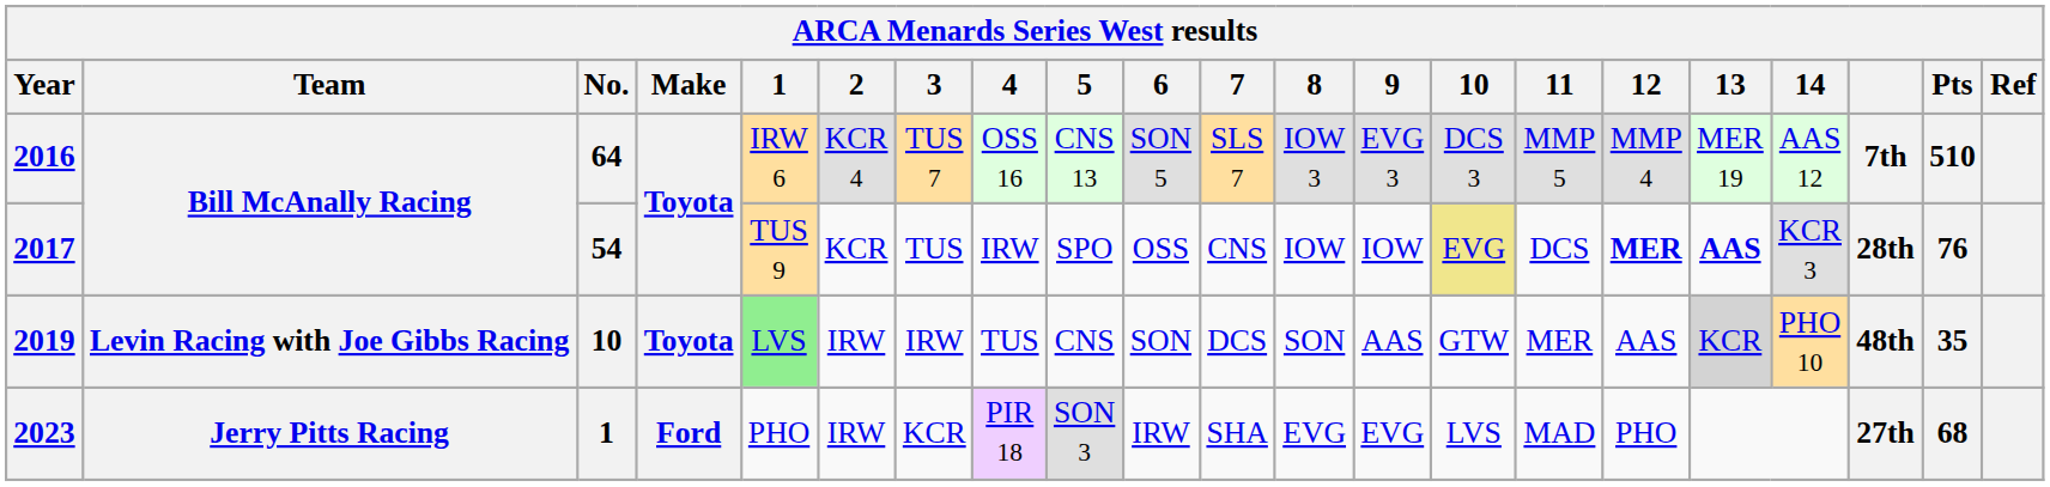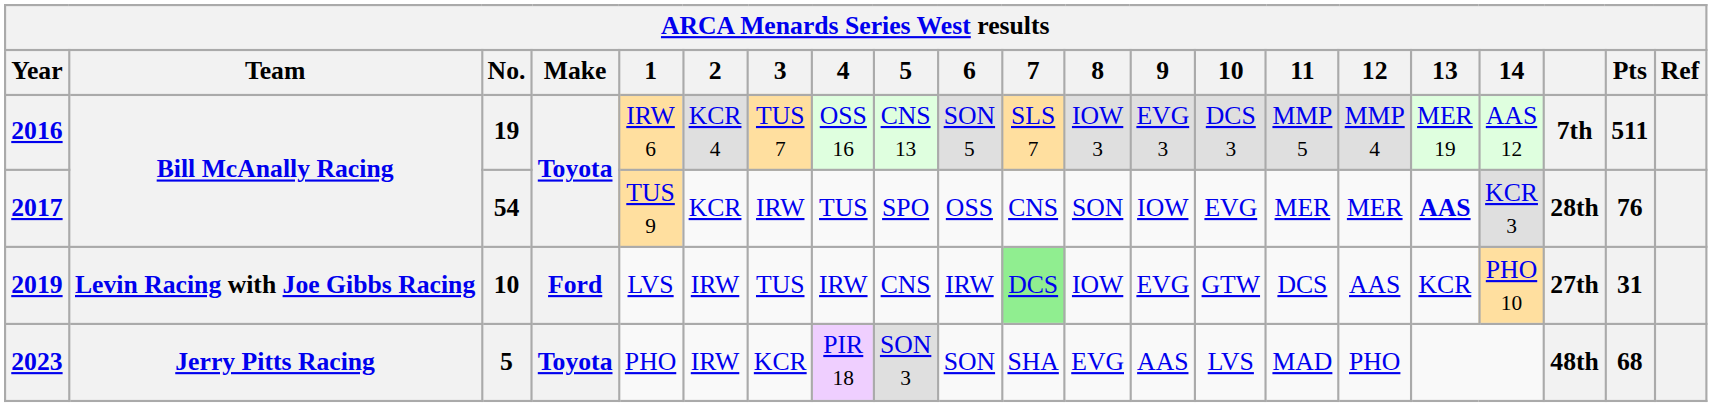 <table class="wikitable" style="text-align:center; font-size:75%">
 <tr>
 <th colspan=23><a href='#'>ARCA Menards Series West</a> results</th>
 </tr>
 <tr>
 <th>Year</th>
 <th>Team</th>
 <th>No.</th>
 <th>Make</th>
 <th>1</th>
 <th>2</th>
 <th>3</th>
 <th>4</th>
 <th>5</th>
 <th>6</th>
 <th>7</th>
 <th>8</th>
 <th>9</th>
 <th>10</th>
 <th>11</th>
 <th>12</th>
 <th>13</th>
 <th>14</th>
 <th></th>
 <th>Pts</th>
 <th>Ref</th>
 </tr>
 <tr>
 <th><a href='#'>2016</a></th>
 <th rowspan=2><a href='#'>Bill McAnally Racing</a></th>
-<th>64</th>
+<th>19</th>
 <th rowspan=2><a href='#'>Toyota</a></th>
 <td style="background:#FFDF9F;"><a href='#'>IRW</a><br><small>6</small></td>
 <td style="background:#DFDFDF;"><a href='#'>KCR</a><br><small>4</small></td>
 <td style="background:#FFDF9F;"><a href='#'>TUS</a><br><small>7</small></td>
 <td style="background:#DFFFDF;"><a href='#'>OSS</a><br><small>16</small></td>
 <td style="background:#DFFFDF;"><a href='#'>CNS</a><br><small>13</small></td>
 <td style="background:#DFDFDF;"><a href='#'>SON</a><br><small>5</small></td>
 <td style="background:#FFDF9F;"><a href='#'>SLS</a><br><small>7</small></td>
 <td style="background:#DFDFDF;"><a href='#'>IOW</a><br><small>3</small></td>
 <td style="background:#DFDFDF;"><a href='#'>EVG</a><br><small>3</small></td>
 <td style="background:#DFDFDF;"><a href='#'>DCS</a><br><small>3</small></td>
 <td style="background:#DFDFDF;"><a href='#'>MMP</a><br><small>5</small></td>
 <td style="background:#DFDFDF;"><a href='#'>MMP</a><br><small>4</small></td>
 <td style="background:#DFFFDF;"><a href='#'>MER</a><br><small>19</small></td>
 <td style="background:#DFFFDF;"><a href='#'>AAS</a><br><small>12</small></td>
 <th>7th</th>
-<th>510</th>
+<th>511</th>
 <th></th>
 </tr>
 <tr>
 <th><a href='#'>2017</a></th>
 <th>54</th>
 <td style="background:#FFDF9F;"><a href='#'>TUS</a><br><small>9</small></td>
 <td><a href='#'>KCR</a></td>
+<td><a href='#'>IRW</a></td>
 <td><a href='#'>TUS</a></td>
-<td><a href='#'>IRW</a></td>
 <td><a href='#'>SPO</a></td>
 <td><a href='#'>OSS</a></td>
 <td><a href='#'>CNS</a></td>
+<td><a href='#'>SON</a></td>
 <td><a href='#'>IOW</a></td>
-<td><a href='#'>IOW</a></td>
-<td style="background: khaki;"><a href='#'>EVG</a></td>
-<td><a href='#'>DCS</a></td>
-<td><strong><a href='#'>MER</a></strong></td>
+<td><a href='#'>EVG</a></td>
+<td><a href='#'>MER</a></td>
+<td><a href='#'>MER</a></td>
 <td><strong><a href='#'>AAS</a></strong></td>
 <td style="background:#DFDFDF;"><a href='#'>KCR</a><br><small>3</small></td>
 <th>28th</th>
 <th>76</th>
 <th></th>
 </tr>
 <tr>
 <th><a href='#'>2019</a></th>
 <th><a href='#'>Levin Racing</a> with <a href='#'>Joe Gibbs Racing</a></th>
 <th>10</th>
-<th><a href='#'>Toyota</a></th>
-<td style="background: lightgreen;"><a href='#'>LVS</a></td>
-<td><a href='#'>IRW</a></td>
+<th><a href='#'>Ford</a></th>
+<td><a href='#'>LVS</a></td>
 <td><a href='#'>IRW</a></td>
 <td><a href='#'>TUS</a></td>
+<td><a href='#'>IRW</a></td>
 <td><a href='#'>CNS</a></td>
-<td><a href='#'>SON</a></td>
+<td><a href='#'>IRW</a></td>
+<td style="background: lightgreen;"><a href='#'>DCS</a></td>
+<td><a href='#'>IOW</a></td>
+<td><a href='#'>EVG</a></td>
+<td><a href='#'>GTW</a></td>
 <td><a href='#'>DCS</a></td>
-<td><a href='#'>SON</a></td>
 <td><a href='#'>AAS</a></td>
-<td><a href='#'>GTW</a></td>
-<td><a href='#'>MER</a></td>
-<td><a href='#'>AAS</a></td>
-<td style="background: lightgrey;"><a href='#'>KCR</a></td>
+<td><a href='#'>KCR</a></td>
 <td style="background:#FFDF9F;"><a href='#'>PHO</a><br><small>10</small></td>
-<th>48th</th>
-<th>35</th>
+<th>27th</th>
+<th>31</th>
 <th></th>
 </tr>
 <tr>
 <th><a href='#'>2023</a></th>
 <th><a href='#'>Jerry Pitts Racing</a></th>
-<th>1</th>
-<th><a href='#'>Ford</a></th>
+<th>5</th>
+<th><a href='#'>Toyota</a></th>
 <td><a href='#'>PHO</a></td>
 <td><a href='#'>IRW</a></td>
 <td><a href='#'>KCR</a></td>
 <td style="background:#EFCFFF;"><a href='#'>PIR</a><br><small>18</small></td>
 <td style="background:#DFDFDF;"><a href='#'>SON</a><br><small>3</small></td>
-<td><a href='#'>IRW</a></td>
+<td><a href='#'>SON</a></td>
 <td><a href='#'>SHA</a></td>
 <td><a href='#'>EVG</a></td>
-<td><a href='#'>EVG</a></td>
+<td><a href='#'>AAS</a></td>
 <td><a href='#'>LVS</a></td>
 <td><a href='#'>MAD</a></td>
 <td><a href='#'>PHO</a></td>
 <td colspan=2></td>
-<th>27th</th>
+<th>48th</th>
 <th>68</th>
 <th></th>
 </tr>
 </table>
